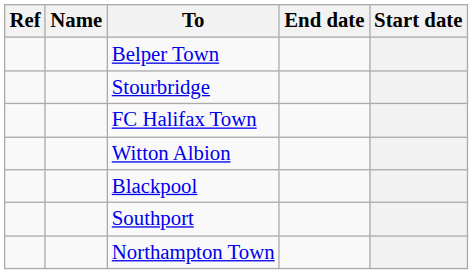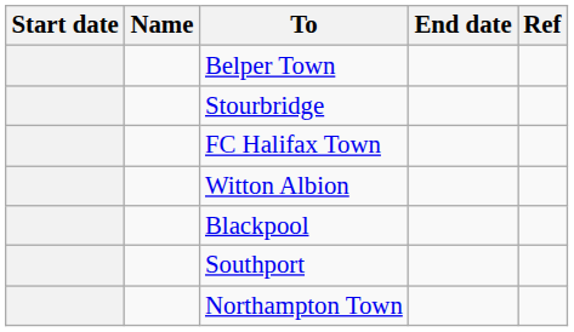 <table class="wikitable sortable plainrowheaders">
 <tr>
-<th scope=col class=unsortable>Ref</th>
+<th scope=col>Start date</th>
 <th scope=col>Name</th>
 <th scope=col>To</th>
 <th scope=col>End date</th>
-<th scope=col>Start date</th>
+<th scope=col class=unsortable>Ref</th>
 </tr>
 <tr>
-<td></td>
+<th scope=row></th>
 <td></td>
 <td><a href='#'>Belper Town</a></td>
 <td></td>
-<th scope=row></th>
+<td></td>
 </tr>
 <tr>
-<td></td>
+<th scope=row></th>
 <td></td>
 <td><a href='#'>Stourbridge</a></td>
 <td></td>
-<th scope=row></th>
+<td></td>
 </tr>
 <tr>
-<td></td>
+<th scope=row></th>
 <td></td>
 <td><a href='#'>FC Halifax Town</a></td>
 <td></td>
-<th scope=row></th>
+<td></td>
 </tr>
 <tr>
-<td></td>
+<th scope=row></th>
 <td></td>
 <td><a href='#'>Witton Albion</a></td>
 <td></td>
-<th scope=row></th>
+<td></td>
 </tr>
 <tr>
-<td></td>
+<th scope=row></th>
 <td></td>
 <td><a href='#'>Blackpool</a></td>
 <td></td>
-<th scope=row></th>
+<td></td>
 </tr>
 <tr>
-<td></td>
+<th scope=row></th>
 <td></td>
 <td><a href='#'>Southport</a></td>
 <td></td>
-<th scope=row></th>
+<td></td>
 </tr>
 <tr>
-<td></td>
+<th scope=row></th>
 <td></td>
 <td><a href='#'>Northampton Town</a></td>
 <td></td>
-<th scope=row></th>
+<td></td>
 </tr>
 </table>
